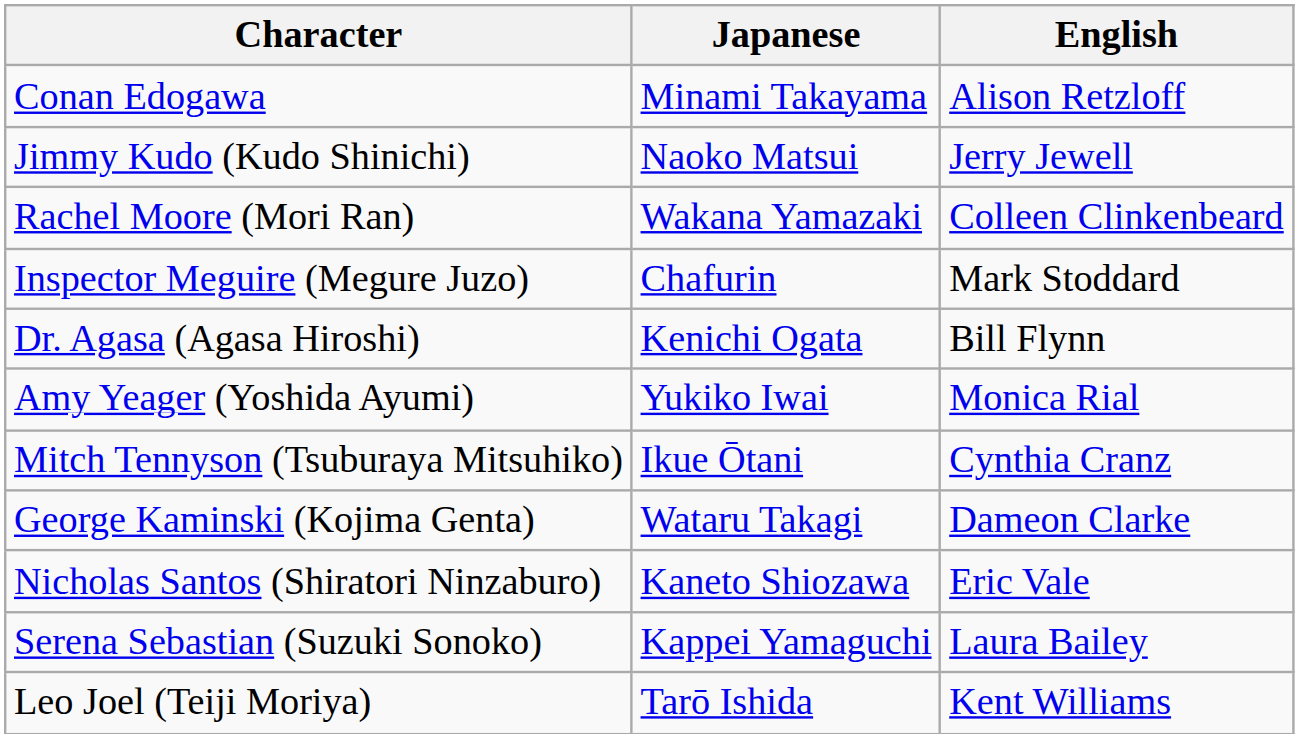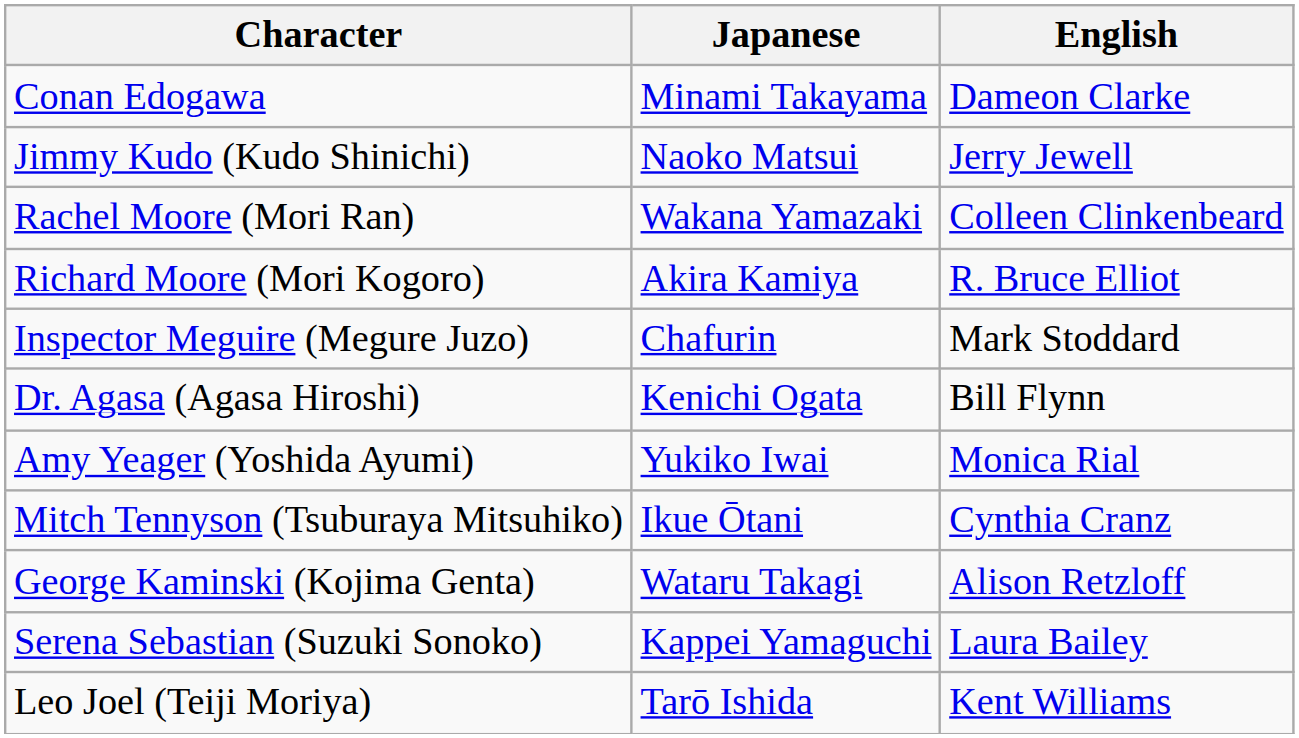 <table class="wikitable">
 <tr>
 <th>Character</th>
 <th>Japanese</th>
 <th>English</th>
 </tr>
 <tr>
 <td><a href='#'>Conan Edogawa</a></td>
 <td><a href='#'>Minami Takayama</a></td>
-<td><a href='#'>Alison Retzloff</a></td>
+<td><a href='#'>Dameon Clarke</a></td>
 </tr>
 <tr>
 <td><a href='#'>Jimmy Kudo</a> (Kudo Shinichi)</td>
 <td><a href='#'>Naoko Matsui</a></td>
 <td><a href='#'>Jerry Jewell</a></td>
 </tr>
 <tr>
 <td><a href='#'>Rachel Moore</a> (Mori Ran)</td>
 <td><a href='#'>Wakana Yamazaki</a></td>
 <td><a href='#'>Colleen Clinkenbeard</a></td>
+</tr>
+<tr>
+<td><a href='#'>Richard Moore</a> (Mori Kogoro)</td>
+<td><a href='#'>Akira Kamiya</a></td>
+<td><a href='#'>R. Bruce Elliot</a></td>
 </tr>
 <tr>
 <td><a href='#'>Inspector Meguire</a> (Megure Juzo)</td>
 <td><a href='#'>Chafurin</a></td>
 <td>Mark Stoddard</td>
 </tr>
 <tr>
 <td><a href='#'>Dr. Agasa</a> (Agasa Hiroshi)</td>
 <td><a href='#'>Kenichi Ogata</a></td>
 <td>Bill Flynn</td>
 </tr>
 <tr>
 <td><a href='#'>Amy Yeager</a> (Yoshida Ayumi)</td>
 <td><a href='#'>Yukiko Iwai</a></td>
 <td><a href='#'>Monica Rial</a></td>
 </tr>
 <tr>
 <td><a href='#'>Mitch Tennyson</a> (Tsuburaya Mitsuhiko)</td>
 <td><a href='#'>Ikue Ōtani</a></td>
 <td><a href='#'>Cynthia Cranz</a></td>
 </tr>
 <tr>
 <td><a href='#'>George Kaminski</a> (Kojima Genta)</td>
 <td><a href='#'>Wataru Takagi</a></td>
-<td><a href='#'>Dameon Clarke</a></td>
-</tr>
-<tr>
-<td><a href='#'>Nicholas Santos</a> (Shiratori Ninzaburo)</td>
-<td><a href='#'>Kaneto Shiozawa</a></td>
-<td><a href='#'>Eric Vale</a></td>
+<td><a href='#'>Alison Retzloff</a></td>
 </tr>
 <tr>
 <td><a href='#'>Serena Sebastian</a> (Suzuki Sonoko)</td>
 <td><a href='#'>Kappei Yamaguchi</a></td>
 <td><a href='#'>Laura Bailey</a></td>
 </tr>
 <tr>
 <td>Leo Joel (Teiji Moriya)</td>
 <td><a href='#'>Tarō Ishida</a></td>
 <td><a href='#'>Kent Williams</a></td>
 </tr>
 </table>
